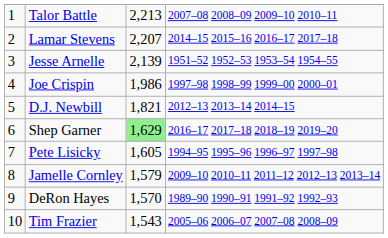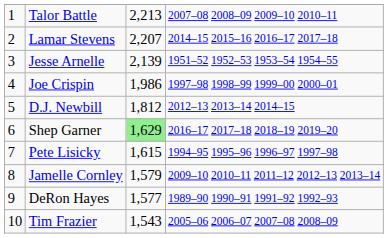 <table class="wikitable">
 <tr>
 </tr>
 <tr>
 <td>1</td>
 <td><a href='#'>Talor Battle</a></td>
 <td>2,213</td>
 <td style="font-size:80%;"><a href='#'>2007–08</a> <a href='#'>2008–09</a> <a href='#'>2009–10</a> <a href='#'>2010–11</a></td>
 </tr>
 <tr>
 <td>2</td>
 <td><a href='#'>Lamar Stevens</a></td>
 <td>2,207</td>
 <td style="font-size:80%;"><a href='#'>2014–15</a> <a href='#'>2015–16</a> <a href='#'>2016–17</a> <a href='#'>2017–18</a></td>
 </tr>
 <tr>
 <td>3</td>
 <td><a href='#'>Jesse Arnelle</a></td>
 <td>2,139</td>
 <td style="font-size:80%;"><a href='#'>1951–52</a> <a href='#'>1952–53</a> <a href='#'>1953–54</a> <a href='#'>1954–55</a></td>
 </tr>
 <tr>
 <td>4</td>
 <td><a href='#'>Joe Crispin</a></td>
 <td>1,986</td>
 <td style="font-size:80%;"><a href='#'>1997–98</a> <a href='#'>1998–99</a> <a href='#'>1999–00</a> <a href='#'>2000–01</a></td>
 </tr>
 <tr>
 <td>5</td>
 <td><a href='#'>D.J. Newbill</a></td>
-<td>1,821</td>
+<td>1,812</td>
 <td style="font-size:80%;"><a href='#'>2012–13</a> <a href='#'>2013–14</a> <a href='#'>2014–15</a></td>
 </tr>
 <tr>
 <td>6</td>
 <td>Shep Garner</td>
 <td style="background: lightgreen;">1,629</td>
 <td style="font-size:80%;"><a href='#'>2016–17</a> <a href='#'>2017–18</a> <a href='#'>2018–19</a> <a href='#'>2019–20</a></td>
 </tr>
 <tr>
 <td>7</td>
 <td><a href='#'>Pete Lisicky</a></td>
-<td>1,605</td>
+<td>1,615</td>
 <td style="font-size:80%;"><a href='#'>1994–95</a> <a href='#'>1995–96</a> <a href='#'>1996–97</a> <a href='#'>1997–98</a></td>
 </tr>
 <tr>
 <td>8</td>
 <td><a href='#'>Jamelle Cornley</a></td>
 <td>1,579</td>
 <td style="font-size:80%;"><a href='#'>2009–10</a> <a href='#'>2010–11</a> <a href='#'>2011–12</a> <a href='#'>2012–13</a> <a href='#'>2013–14</a></td>
 </tr>
 <tr>
 <td>9</td>
 <td>DeRon Hayes</td>
-<td>1,570</td>
+<td>1,577</td>
 <td style="font-size:80%;"><a href='#'>1989–90</a> <a href='#'>1990–91</a> <a href='#'>1991–92</a> <a href='#'>1992–93</a></td>
 </tr>
 <tr>
 <td>10</td>
 <td><a href='#'>Tim Frazier</a></td>
 <td>1,543</td>
 <td style="font-size:80%;"><a href='#'>2005–06</a> <a href='#'>2006–07</a> <a href='#'>2007–08</a> <a href='#'>2008–09</a></td>
 </tr>
 </table>
